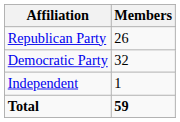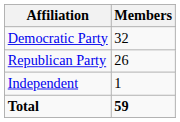 <table class="wikitable">
 <tr>
 <th>Affiliation</th>
 <th>Members</th>
 </tr>
 <tr>
+<td><a href='#'>Democratic Party</a></td>
+<td>32</td>
+</tr>
+<tr>
 <td><a href='#'>Republican Party</a></td>
 <td>26</td>
-</tr>
-<tr>
-<td><a href='#'>Democratic Party</a></td>
-<td>32</td>
 </tr>
 <tr>
 <td><a href='#'>Independent</a></td>
 <td>1</td>
 </tr>
 <tr>
 <td><strong>Total</strong><br></td>
 <td><strong>59</strong></td>
 </tr>
 </table>
